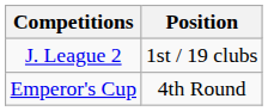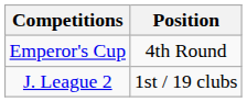 <table class="wikitable" style="text-align:center;">
 <tr>
 <th>Competitions</th>
 <th>Position</th>
 </tr>
 <tr>
+<td><a href='#'>Emperor's Cup</a></td>
+<td>4th Round</td>
+</tr>
+<tr>
 <td><a href='#'>J. League 2</a></td>
 <td>1st / 19 clubs</td>
 </tr>
-<tr>
-<td><a href='#'>Emperor's Cup</a></td>
-<td>4th Round</td>
-</tr>
 </table>
